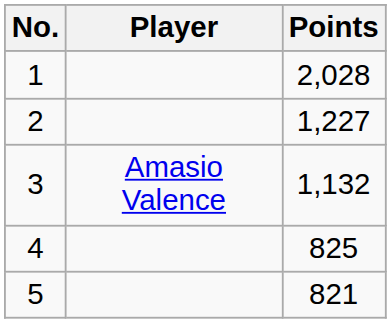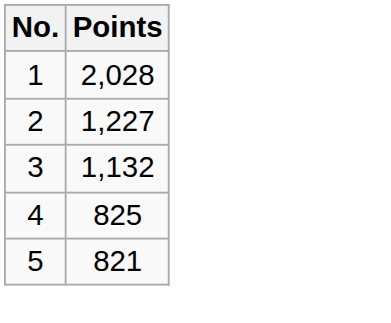 <table class="wikitable sortable" style="text-align:center">
 <tr>
 <th width=25>No.</th>
-<th width=110>Player</th>
 <th width=45>Points</th>
 </tr>
 <tr>
 <td>1</td>
-<td></td>
 <td>2,028</td>
 </tr>
 <tr>
 <td>2</td>
-<td><strong></strong></td>
 <td>1,227</td>
 </tr>
 <tr>
 <td>3</td>
-<td><a href='#'>Amasio Valence</a></td>
 <td>1,132</td>
 </tr>
 <tr>
 <td>4</td>
-<td></td>
 <td>825</td>
 </tr>
 <tr>
 <td>5</td>
-<td><strong></strong></td>
 <td>821</td>
 </tr>
 </table>
